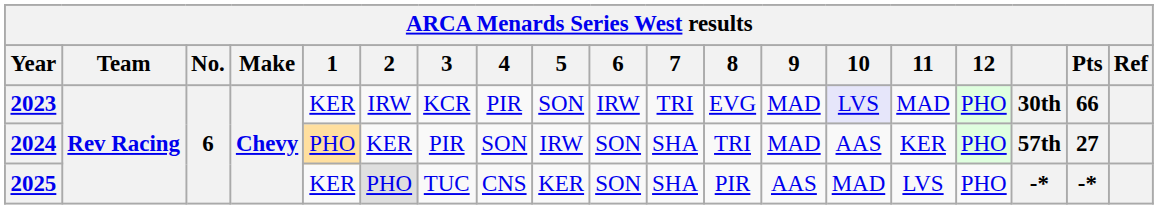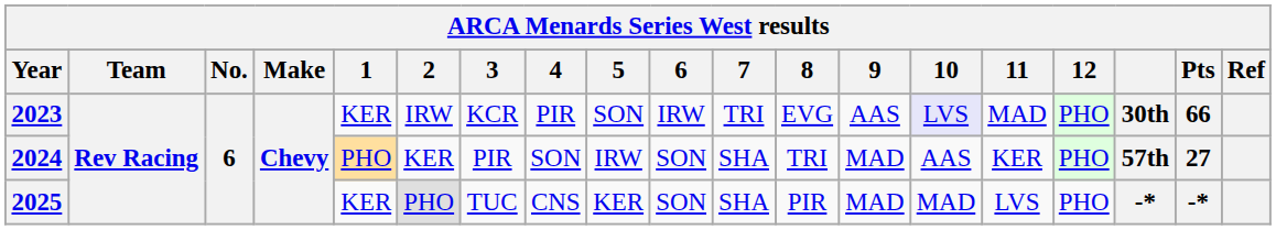 <table class="wikitable" style="text-align:center; font-size:75%">
 <tr>
 <th colspan=19><a href='#'>ARCA Menards Series West</a> results</th>
 </tr>
 <tr>
 <th>Year</th>
 <th>Team</th>
 <th>No.</th>
 <th>Make</th>
 <th>1</th>
 <th>2</th>
 <th>3</th>
 <th>4</th>
 <th>5</th>
 <th>6</th>
 <th>7</th>
 <th>8</th>
 <th>9</th>
 <th>10</th>
 <th>11</th>
 <th>12</th>
 <th></th>
 <th>Pts</th>
 <th>Ref</th>
 </tr>
 <tr>
 <th><a href='#'>2023</a></th>
 <th rowspan=3><a href='#'>Rev Racing</a></th>
 <th rowspan=3>6</th>
 <th rowspan=3><a href='#'>Chevy</a></th>
 <td><a href='#'>KER</a></td>
 <td><a href='#'>IRW</a></td>
 <td><a href='#'>KCR</a></td>
 <td><a href='#'>PIR</a></td>
 <td><a href='#'>SON</a></td>
 <td><a href='#'>IRW</a></td>
 <td><a href='#'>TRI</a></td>
 <td><a href='#'>EVG</a></td>
-<td><a href='#'>MAD</a></td>
+<td><a href='#'>AAS</a></td>
 <td style="background: lavender;"><a href='#'>LVS</a></td>
 <td><a href='#'>MAD</a></td>
 <td style="background:#DFFFDF;"><a href='#'>PHO</a><br></td>
 <th>30th</th>
 <th>66</th>
 <th></th>
 </tr>
 <tr>
 <th><a href='#'>2024</a></th>
 <td style="background:#FFDF9F;"><a href='#'>PHO</a><br></td>
 <td><a href='#'>KER</a></td>
 <td><a href='#'>PIR</a></td>
 <td><a href='#'>SON</a></td>
 <td><a href='#'>IRW</a></td>
 <td><a href='#'>SON</a></td>
 <td><a href='#'>SHA</a></td>
 <td><a href='#'>TRI</a></td>
 <td><a href='#'>MAD</a></td>
 <td><a href='#'>AAS</a></td>
 <td><a href='#'>KER</a></td>
 <td style="background:#DFFFDF;"><a href='#'>PHO</a><br></td>
 <th>57th</th>
 <th>27</th>
 <th></th>
 </tr>
 <tr>
 <th><a href='#'>2025</a></th>
 <td><a href='#'>KER</a></td>
 <td style="background:#DFDFDF;"><a href='#'>PHO</a><br></td>
 <td><a href='#'>TUC</a></td>
 <td><a href='#'>CNS</a></td>
 <td><a href='#'>KER</a></td>
 <td><a href='#'>SON</a></td>
 <td><a href='#'>SHA</a></td>
 <td><a href='#'>PIR</a></td>
-<td><a href='#'>AAS</a></td>
+<td><a href='#'>MAD</a></td>
 <td><a href='#'>MAD</a></td>
 <td><a href='#'>LVS</a></td>
 <td><a href='#'>PHO</a></td>
 <th>-*</th>
 <th>-*</th>
 <th></th>
 </tr>
 </table>
